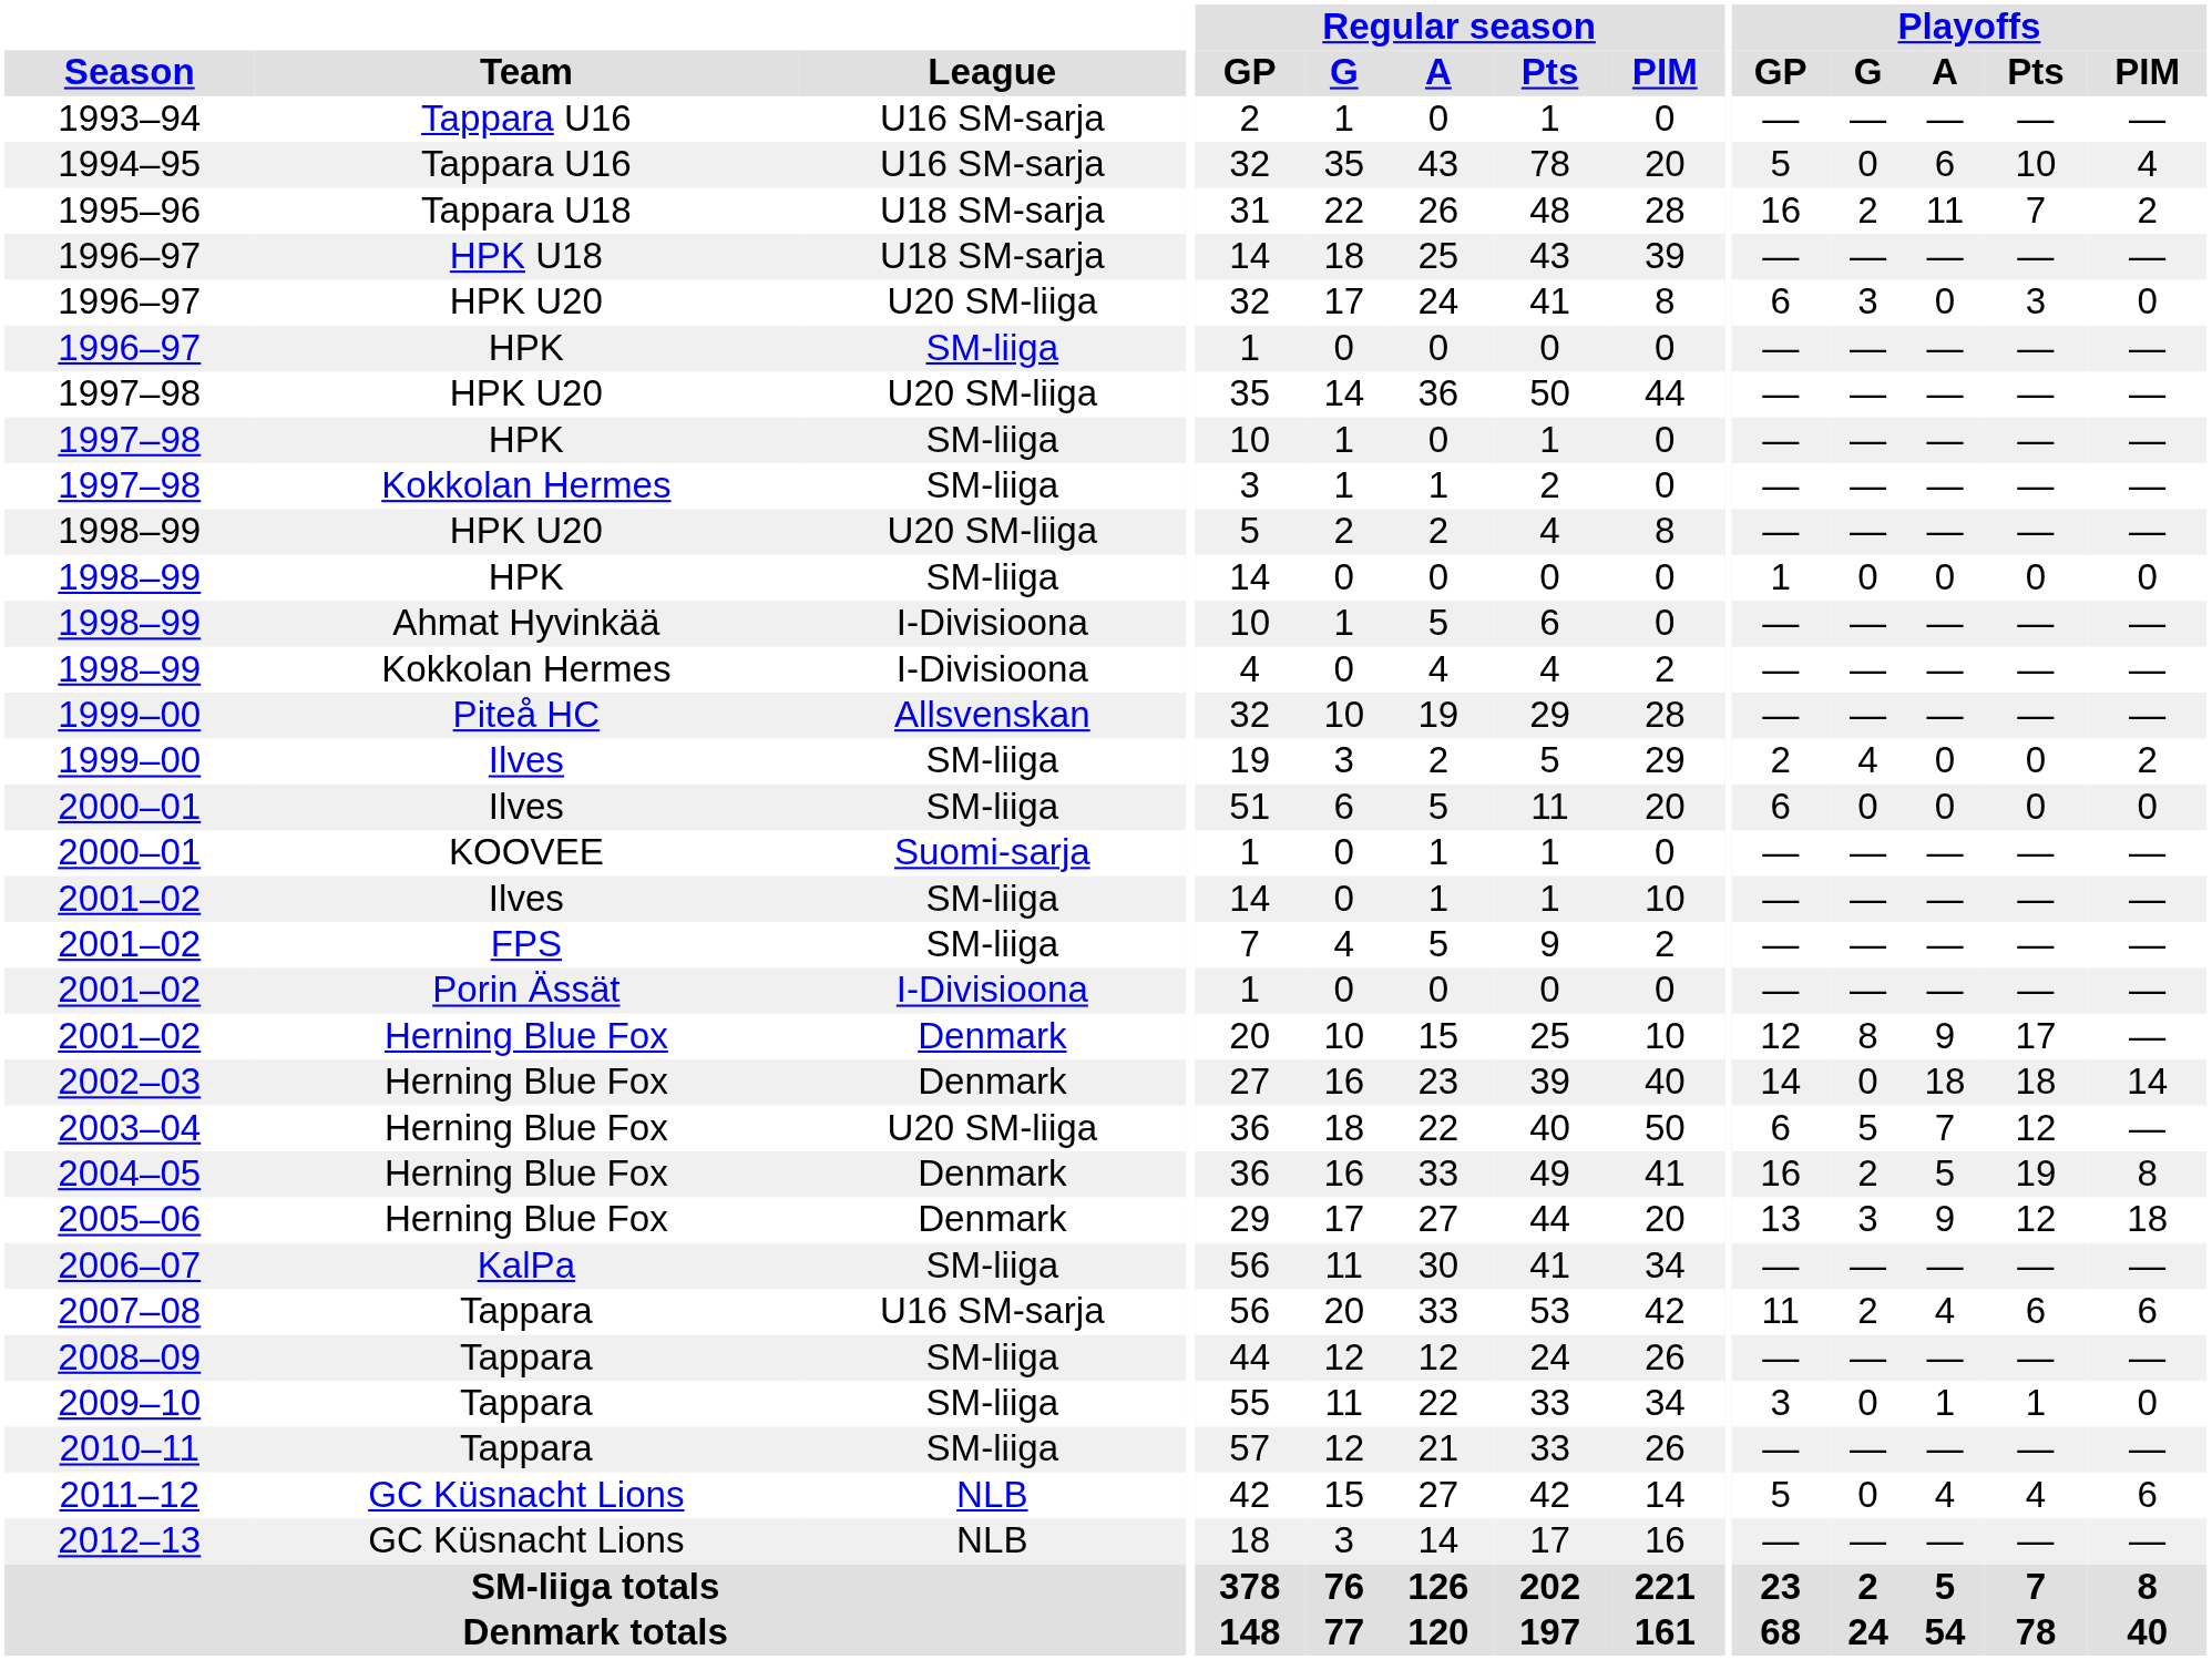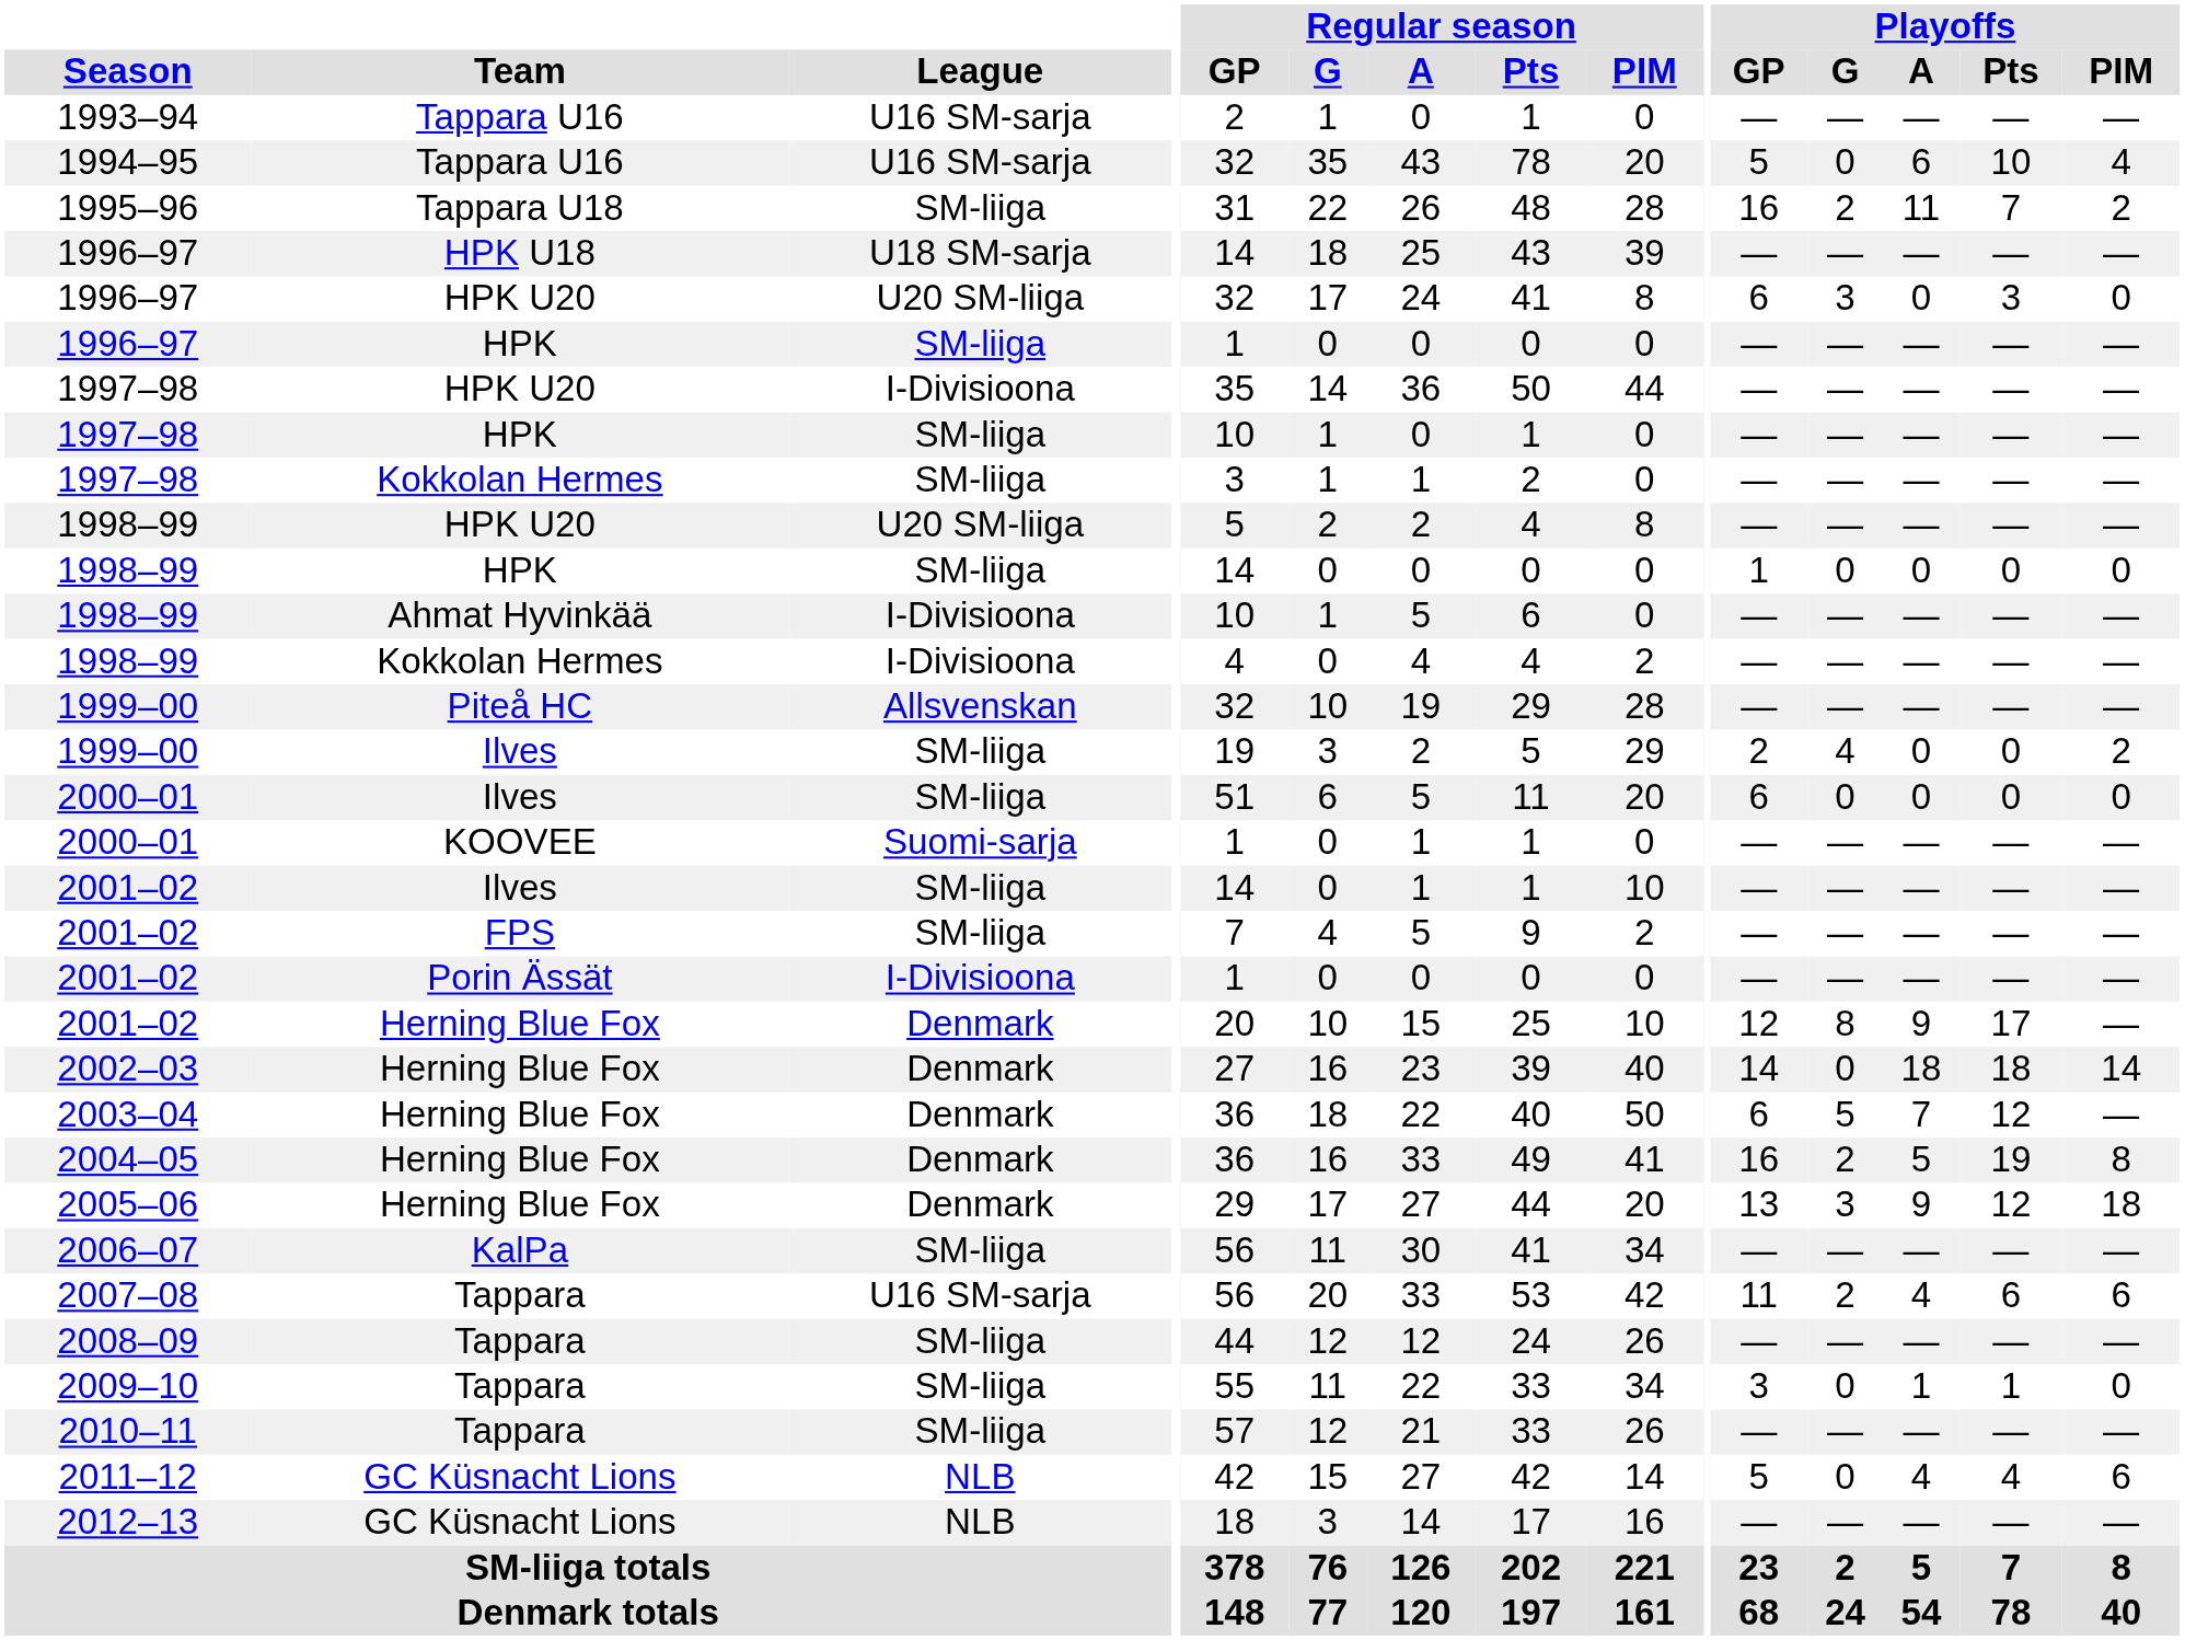 <table border="0" cellpadding="1" cellspacing="0" style="text-align:center; width:60em">
 <tr bgcolor="#e0e0e0">
 <th colspan="3" bgcolor="#ffffff"></th>
 <th rowspan="99" bgcolor="#ffffff"></th>
 <th colspan="5"><a href='#'>Regular season</a></th>
 <th rowspan="99" bgcolor="#ffffff"></th>
 <th colspan="5"><a href='#'>Playoffs</a></th>
 </tr>
 <tr bgcolor="#e0e0e0">
 <th><a href='#'>Season</a></th>
 <th>Team</th>
 <th>League</th>
 <th>GP</th>
 <th><a href='#'>G</a></th>
 <th><a href='#'>A</a></th>
 <th><a href='#'>Pts</a></th>
 <th><a href='#'>PIM</a></th>
 <th>GP</th>
 <th>G</th>
 <th>A</th>
 <th>Pts</th>
 <th>PIM</th>
 </tr>
 <tr>
 <td>1993–94</td>
 <td><a href='#'>Tappara</a> U16</td>
 <td>U16 SM-sarja</td>
 <td>2</td>
 <td>1</td>
 <td>0</td>
 <td>1</td>
 <td>0</td>
 <td>—</td>
 <td>—</td>
 <td>—</td>
 <td>—</td>
 <td>—</td>
 </tr>
 <tr bgcolor="#f0f0f0">
 <td>1994–95</td>
 <td>Tappara U16</td>
 <td>U16 SM-sarja</td>
 <td>32</td>
 <td>35</td>
 <td>43</td>
 <td>78</td>
 <td>20</td>
 <td>5</td>
 <td>0</td>
 <td>6</td>
 <td>10</td>
 <td>4</td>
 </tr>
 <tr>
 <td>1995–96</td>
 <td>Tappara U18</td>
-<td>U18 SM-sarja</td>
+<td>SM-liiga</td>
 <td>31</td>
 <td>22</td>
 <td>26</td>
 <td>48</td>
 <td>28</td>
 <td>16</td>
 <td>2</td>
 <td>11</td>
 <td>7</td>
 <td>2</td>
 </tr>
 <tr bgcolor="#f0f0f0">
 <td>1996–97</td>
 <td><a href='#'>HPK</a> U18</td>
 <td>U18 SM-sarja</td>
 <td>14</td>
 <td>18</td>
 <td>25</td>
 <td>43</td>
 <td>39</td>
 <td>—</td>
 <td>—</td>
 <td>—</td>
 <td>—</td>
 <td>—</td>
 </tr>
 <tr>
 <td>1996–97</td>
 <td>HPK U20</td>
 <td>U20 SM-liiga</td>
 <td>32</td>
 <td>17</td>
 <td>24</td>
 <td>41</td>
 <td>8</td>
 <td>6</td>
 <td>3</td>
 <td>0</td>
 <td>3</td>
 <td>0</td>
 </tr>
 <tr bgcolor="#f0f0f0">
 <td><a href='#'>1996–97</a></td>
 <td>HPK</td>
 <td><a href='#'>SM-liiga</a></td>
 <td>1</td>
 <td>0</td>
 <td>0</td>
 <td>0</td>
 <td>0</td>
 <td>—</td>
 <td>—</td>
 <td>—</td>
 <td>—</td>
 <td>—</td>
 </tr>
 <tr>
 <td>1997–98</td>
 <td>HPK U20</td>
-<td>U20 SM-liiga</td>
+<td>I-Divisioona</td>
 <td>35</td>
 <td>14</td>
 <td>36</td>
 <td>50</td>
 <td>44</td>
 <td>—</td>
 <td>—</td>
 <td>—</td>
 <td>—</td>
 <td>—</td>
 </tr>
 <tr bgcolor="#f0f0f0">
 <td><a href='#'>1997–98</a></td>
 <td>HPK</td>
 <td>SM-liiga</td>
 <td>10</td>
 <td>1</td>
 <td>0</td>
 <td>1</td>
 <td>0</td>
 <td>—</td>
 <td>—</td>
 <td>—</td>
 <td>—</td>
 <td>—</td>
 </tr>
 <tr>
 <td><a href='#'>1997–98</a></td>
 <td><a href='#'>Kokkolan Hermes</a></td>
 <td>SM-liiga</td>
 <td>3</td>
 <td>1</td>
 <td>1</td>
 <td>2</td>
 <td>0</td>
 <td>—</td>
 <td>—</td>
 <td>—</td>
 <td>—</td>
 <td>—</td>
 </tr>
 <tr bgcolor="#f0f0f0">
 <td>1998–99</td>
 <td>HPK U20</td>
 <td>U20 SM-liiga</td>
 <td>5</td>
 <td>2</td>
 <td>2</td>
 <td>4</td>
 <td>8</td>
 <td>—</td>
 <td>—</td>
 <td>—</td>
 <td>—</td>
 <td>—</td>
 </tr>
 <tr>
 <td><a href='#'>1998–99</a></td>
 <td>HPK</td>
 <td>SM-liiga</td>
 <td>14</td>
 <td>0</td>
 <td>0</td>
 <td>0</td>
 <td>0</td>
 <td>1</td>
 <td>0</td>
 <td>0</td>
 <td>0</td>
 <td>0</td>
 </tr>
 <tr bgcolor="#f0f0f0">
 <td><a href='#'>1998–99</a></td>
 <td>Ahmat Hyvinkää</td>
 <td>I-Divisioona</td>
 <td>10</td>
 <td>1</td>
 <td>5</td>
 <td>6</td>
 <td>0</td>
 <td>—</td>
 <td>—</td>
 <td>—</td>
 <td>—</td>
 <td>—</td>
 </tr>
 <tr>
 <td><a href='#'>1998–99</a></td>
 <td>Kokkolan Hermes</td>
 <td>I-Divisioona</td>
 <td>4</td>
 <td>0</td>
 <td>4</td>
 <td>4</td>
 <td>2</td>
 <td>—</td>
 <td>—</td>
 <td>—</td>
 <td>—</td>
 <td>—</td>
 </tr>
 <tr bgcolor="#f0f0f0">
 <td><a href='#'>1999–00</a></td>
 <td><a href='#'>Piteå HC</a></td>
 <td><a href='#'>Allsvenskan</a></td>
 <td>32</td>
 <td>10</td>
 <td>19</td>
 <td>29</td>
 <td>28</td>
 <td>—</td>
 <td>—</td>
 <td>—</td>
 <td>—</td>
 <td>—</td>
 </tr>
 <tr>
 <td><a href='#'>1999–00</a></td>
 <td><a href='#'>Ilves</a></td>
 <td>SM-liiga</td>
 <td>19</td>
 <td>3</td>
 <td>2</td>
 <td>5</td>
 <td>29</td>
 <td>2</td>
 <td>4</td>
 <td>0</td>
 <td>0</td>
 <td>2</td>
 </tr>
 <tr bgcolor="#f0f0f0">
 <td><a href='#'>2000–01</a></td>
 <td>Ilves</td>
 <td>SM-liiga</td>
 <td>51</td>
 <td>6</td>
 <td>5</td>
 <td>11</td>
 <td>20</td>
 <td>6</td>
 <td>0</td>
 <td>0</td>
 <td>0</td>
 <td>0</td>
 </tr>
 <tr>
 <td><a href='#'>2000–01</a></td>
 <td>KOOVEE</td>
 <td><a href='#'>Suomi-sarja</a></td>
 <td>1</td>
 <td>0</td>
 <td>1</td>
 <td>1</td>
 <td>0</td>
 <td>—</td>
 <td>—</td>
 <td>—</td>
 <td>—</td>
 <td>—</td>
 </tr>
 <tr bgcolor="#f0f0f0">
 <td><a href='#'>2001–02</a></td>
 <td>Ilves</td>
 <td>SM-liiga</td>
 <td>14</td>
 <td>0</td>
 <td>1</td>
 <td>1</td>
 <td>10</td>
 <td>—</td>
 <td>—</td>
 <td>—</td>
 <td>—</td>
 <td>—</td>
 </tr>
 <tr>
 <td><a href='#'>2001–02</a></td>
 <td><a href='#'>FPS</a></td>
 <td>SM-liiga</td>
 <td>7</td>
 <td>4</td>
 <td>5</td>
 <td>9</td>
 <td>2</td>
 <td>—</td>
 <td>—</td>
 <td>—</td>
 <td>—</td>
 <td>—</td>
 </tr>
 <tr bgcolor="#f0f0f0">
 <td><a href='#'>2001–02</a></td>
 <td><a href='#'>Porin Ässät</a></td>
 <td><a href='#'>I-Divisioona</a></td>
 <td>1</td>
 <td>0</td>
 <td>0</td>
 <td>0</td>
 <td>0</td>
 <td>—</td>
 <td>—</td>
 <td>—</td>
 <td>—</td>
 <td>—</td>
 </tr>
 <tr>
 <td><a href='#'>2001–02</a></td>
 <td><a href='#'>Herning Blue Fox</a></td>
 <td><a href='#'>Denmark</a></td>
 <td>20</td>
 <td>10</td>
 <td>15</td>
 <td>25</td>
 <td>10</td>
 <td>12</td>
 <td>8</td>
 <td>9</td>
 <td>17</td>
 <td>—</td>
 </tr>
 <tr bgcolor="#f0f0f0">
 <td><a href='#'>2002–03</a></td>
 <td>Herning Blue Fox</td>
 <td>Denmark</td>
 <td>27</td>
 <td>16</td>
 <td>23</td>
 <td>39</td>
 <td>40</td>
 <td>14</td>
 <td>0</td>
 <td>18</td>
 <td>18</td>
 <td>14</td>
 </tr>
 <tr>
 <td><a href='#'>2003–04</a></td>
 <td>Herning Blue Fox</td>
-<td>U20 SM-liiga</td>
+<td>Denmark</td>
 <td>36</td>
 <td>18</td>
 <td>22</td>
 <td>40</td>
 <td>50</td>
 <td>6</td>
 <td>5</td>
 <td>7</td>
 <td>12</td>
 <td>—</td>
 </tr>
 <tr bgcolor="#f0f0f0">
 <td><a href='#'>2004–05</a></td>
 <td>Herning Blue Fox</td>
 <td>Denmark</td>
 <td>36</td>
 <td>16</td>
 <td>33</td>
 <td>49</td>
 <td>41</td>
 <td>16</td>
 <td>2</td>
 <td>5</td>
 <td>19</td>
 <td>8</td>
 </tr>
 <tr>
 <td><a href='#'>2005–06</a></td>
 <td>Herning Blue Fox</td>
 <td>Denmark</td>
 <td>29</td>
 <td>17</td>
 <td>27</td>
 <td>44</td>
 <td>20</td>
 <td>13</td>
 <td>3</td>
 <td>9</td>
 <td>12</td>
 <td>18</td>
 </tr>
 <tr bgcolor="#f0f0f0">
 <td><a href='#'>2006–07</a></td>
 <td><a href='#'>KalPa</a></td>
 <td>SM-liiga</td>
 <td>56</td>
 <td>11</td>
 <td>30</td>
 <td>41</td>
 <td>34</td>
 <td>—</td>
 <td>—</td>
 <td>—</td>
 <td>—</td>
 <td>—</td>
 </tr>
 <tr>
 <td><a href='#'>2007–08</a></td>
 <td>Tappara</td>
 <td>U16 SM-sarja</td>
 <td>56</td>
 <td>20</td>
 <td>33</td>
 <td>53</td>
 <td>42</td>
 <td>11</td>
 <td>2</td>
 <td>4</td>
 <td>6</td>
 <td>6</td>
 </tr>
 <tr bgcolor="#f0f0f0">
 <td><a href='#'>2008–09</a></td>
 <td>Tappara</td>
 <td>SM-liiga</td>
 <td>44</td>
 <td>12</td>
 <td>12</td>
 <td>24</td>
 <td>26</td>
 <td>—</td>
 <td>—</td>
 <td>—</td>
 <td>—</td>
 <td>—</td>
 </tr>
 <tr>
 <td><a href='#'>2009–10</a></td>
 <td>Tappara</td>
 <td>SM-liiga</td>
 <td>55</td>
 <td>11</td>
 <td>22</td>
 <td>33</td>
 <td>34</td>
 <td>3</td>
 <td>0</td>
 <td>1</td>
 <td>1</td>
 <td>0</td>
 </tr>
 <tr bgcolor="#f0f0f0">
 <td><a href='#'>2010–11</a></td>
 <td>Tappara</td>
 <td>SM-liiga</td>
 <td>57</td>
 <td>12</td>
 <td>21</td>
 <td>33</td>
 <td>26</td>
 <td>—</td>
 <td>—</td>
 <td>—</td>
 <td>—</td>
 <td>—</td>
 </tr>
 <tr>
 <td><a href='#'>2011–12</a></td>
 <td><a href='#'>GC Küsnacht Lions</a></td>
 <td><a href='#'>NLB</a></td>
 <td>42</td>
 <td>15</td>
 <td>27</td>
 <td>42</td>
 <td>14</td>
 <td>5</td>
 <td>0</td>
 <td>4</td>
 <td>4</td>
 <td>6</td>
 </tr>
 <tr bgcolor="#f0f0f0">
 <td><a href='#'>2012–13</a></td>
 <td>GC Küsnacht Lions</td>
 <td>NLB</td>
 <td>18</td>
 <td>3</td>
 <td>14</td>
 <td>17</td>
 <td>16</td>
 <td>—</td>
 <td>—</td>
 <td>—</td>
 <td>—</td>
 <td>—</td>
 </tr>
 <tr>
 </tr>
 <tr ALIGN="center" bgcolor="#e0e0e0">
 <th colspan="3">SM-liiga totals</th>
 <th ALIGN="center">378</th>
 <th ALIGN="center">76</th>
 <th ALIGN="center">126</th>
 <th ALIGN="center">202</th>
 <th ALIGN="center">221</th>
 <th ALIGN="center">23</th>
 <th ALIGN="center">2</th>
 <th ALIGN="center">5</th>
 <th ALIGN="center">7</th>
 <th ALIGN="center">8</th>
 </tr>
 <tr>
 </tr>
 <tr ALIGN="center" bgcolor="#e0e0e0">
 <th colspan="3">Denmark totals</th>
 <th ALIGN="center">148</th>
 <th ALIGN="center">77</th>
 <th ALIGN="center">120</th>
 <th ALIGN="center">197</th>
 <th ALIGN="center">161</th>
 <th ALIGN="center">68</th>
 <th ALIGN="center">24</th>
 <th ALIGN="center">54</th>
 <th ALIGN="center">78</th>
 <th ALIGN="center">40</th>
 </tr>
 </table>
